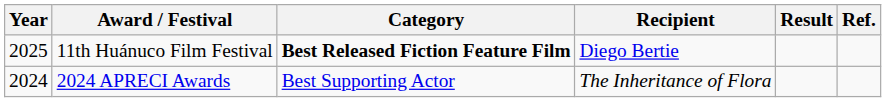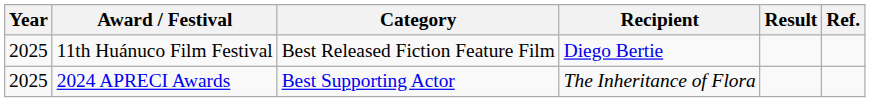 <table class="wikitable">
 <tr>
 <th>Year</th>
 <th>Award / Festival</th>
 <th>Category</th>
 <th>Recipient</th>
 <th>Result</th>
 <th>Ref.</th>
 </tr>
 <tr>
 <td>2025</td>
 <td>11th Huánuco Film Festival</td>
-<td><strong>Best Released Fiction Feature Film</strong></td>
+<td>Best Released Fiction Feature Film</td>
 <td><a href='#'>Diego Bertie</a></td>
 <td></td>
 <td></td>
 </tr>
 <tr>
-<td>2024</td>
+<td>2025</td>
 <td><a href='#'>2024 APRECI Awards</a></td>
 <td><a href='#'>Best Supporting Actor</a></td>
 <td><em>The Inheritance of Flora</em></td>
 <td></td>
 <td></td>
 </tr>
 </table>
